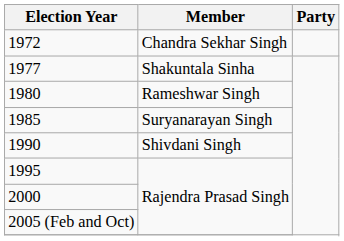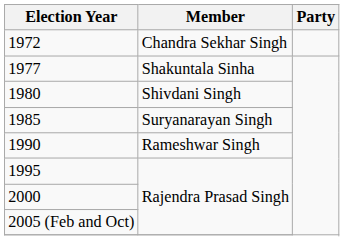 <table class="wikitable">
 <tr>
 <th>Election Year</th>
 <th>Member</th>
 <th colspan="2">Party</th>
 </tr>
 <tr>
 <td>1972</td>
 <td>Chandra Sekhar Singh</td>
 <td></td>
 </tr>
 <tr>
 <td>1977</td>
 <td>Shakuntala Sinha</td>
 </tr>
 <tr>
 <td>1980</td>
-<td>Rameshwar Singh</td>
+<td>Shivdani Singh</td>
 </tr>
 <tr>
 <td>1985</td>
 <td>Suryanarayan Singh</td>
 </tr>
 <tr>
 <td>1990</td>
-<td>Shivdani Singh</td>
+<td>Rameshwar Singh</td>
 </tr>
 <tr>
 <td>1995</td>
 <td rowspan="3">Rajendra Prasad Singh</td>
 </tr>
 <tr>
 <td>2000</td>
 </tr>
 <tr>
 <td>2005 (Feb and Oct)</td>
 </tr>
 <tr>
 </tr>
 </table>
